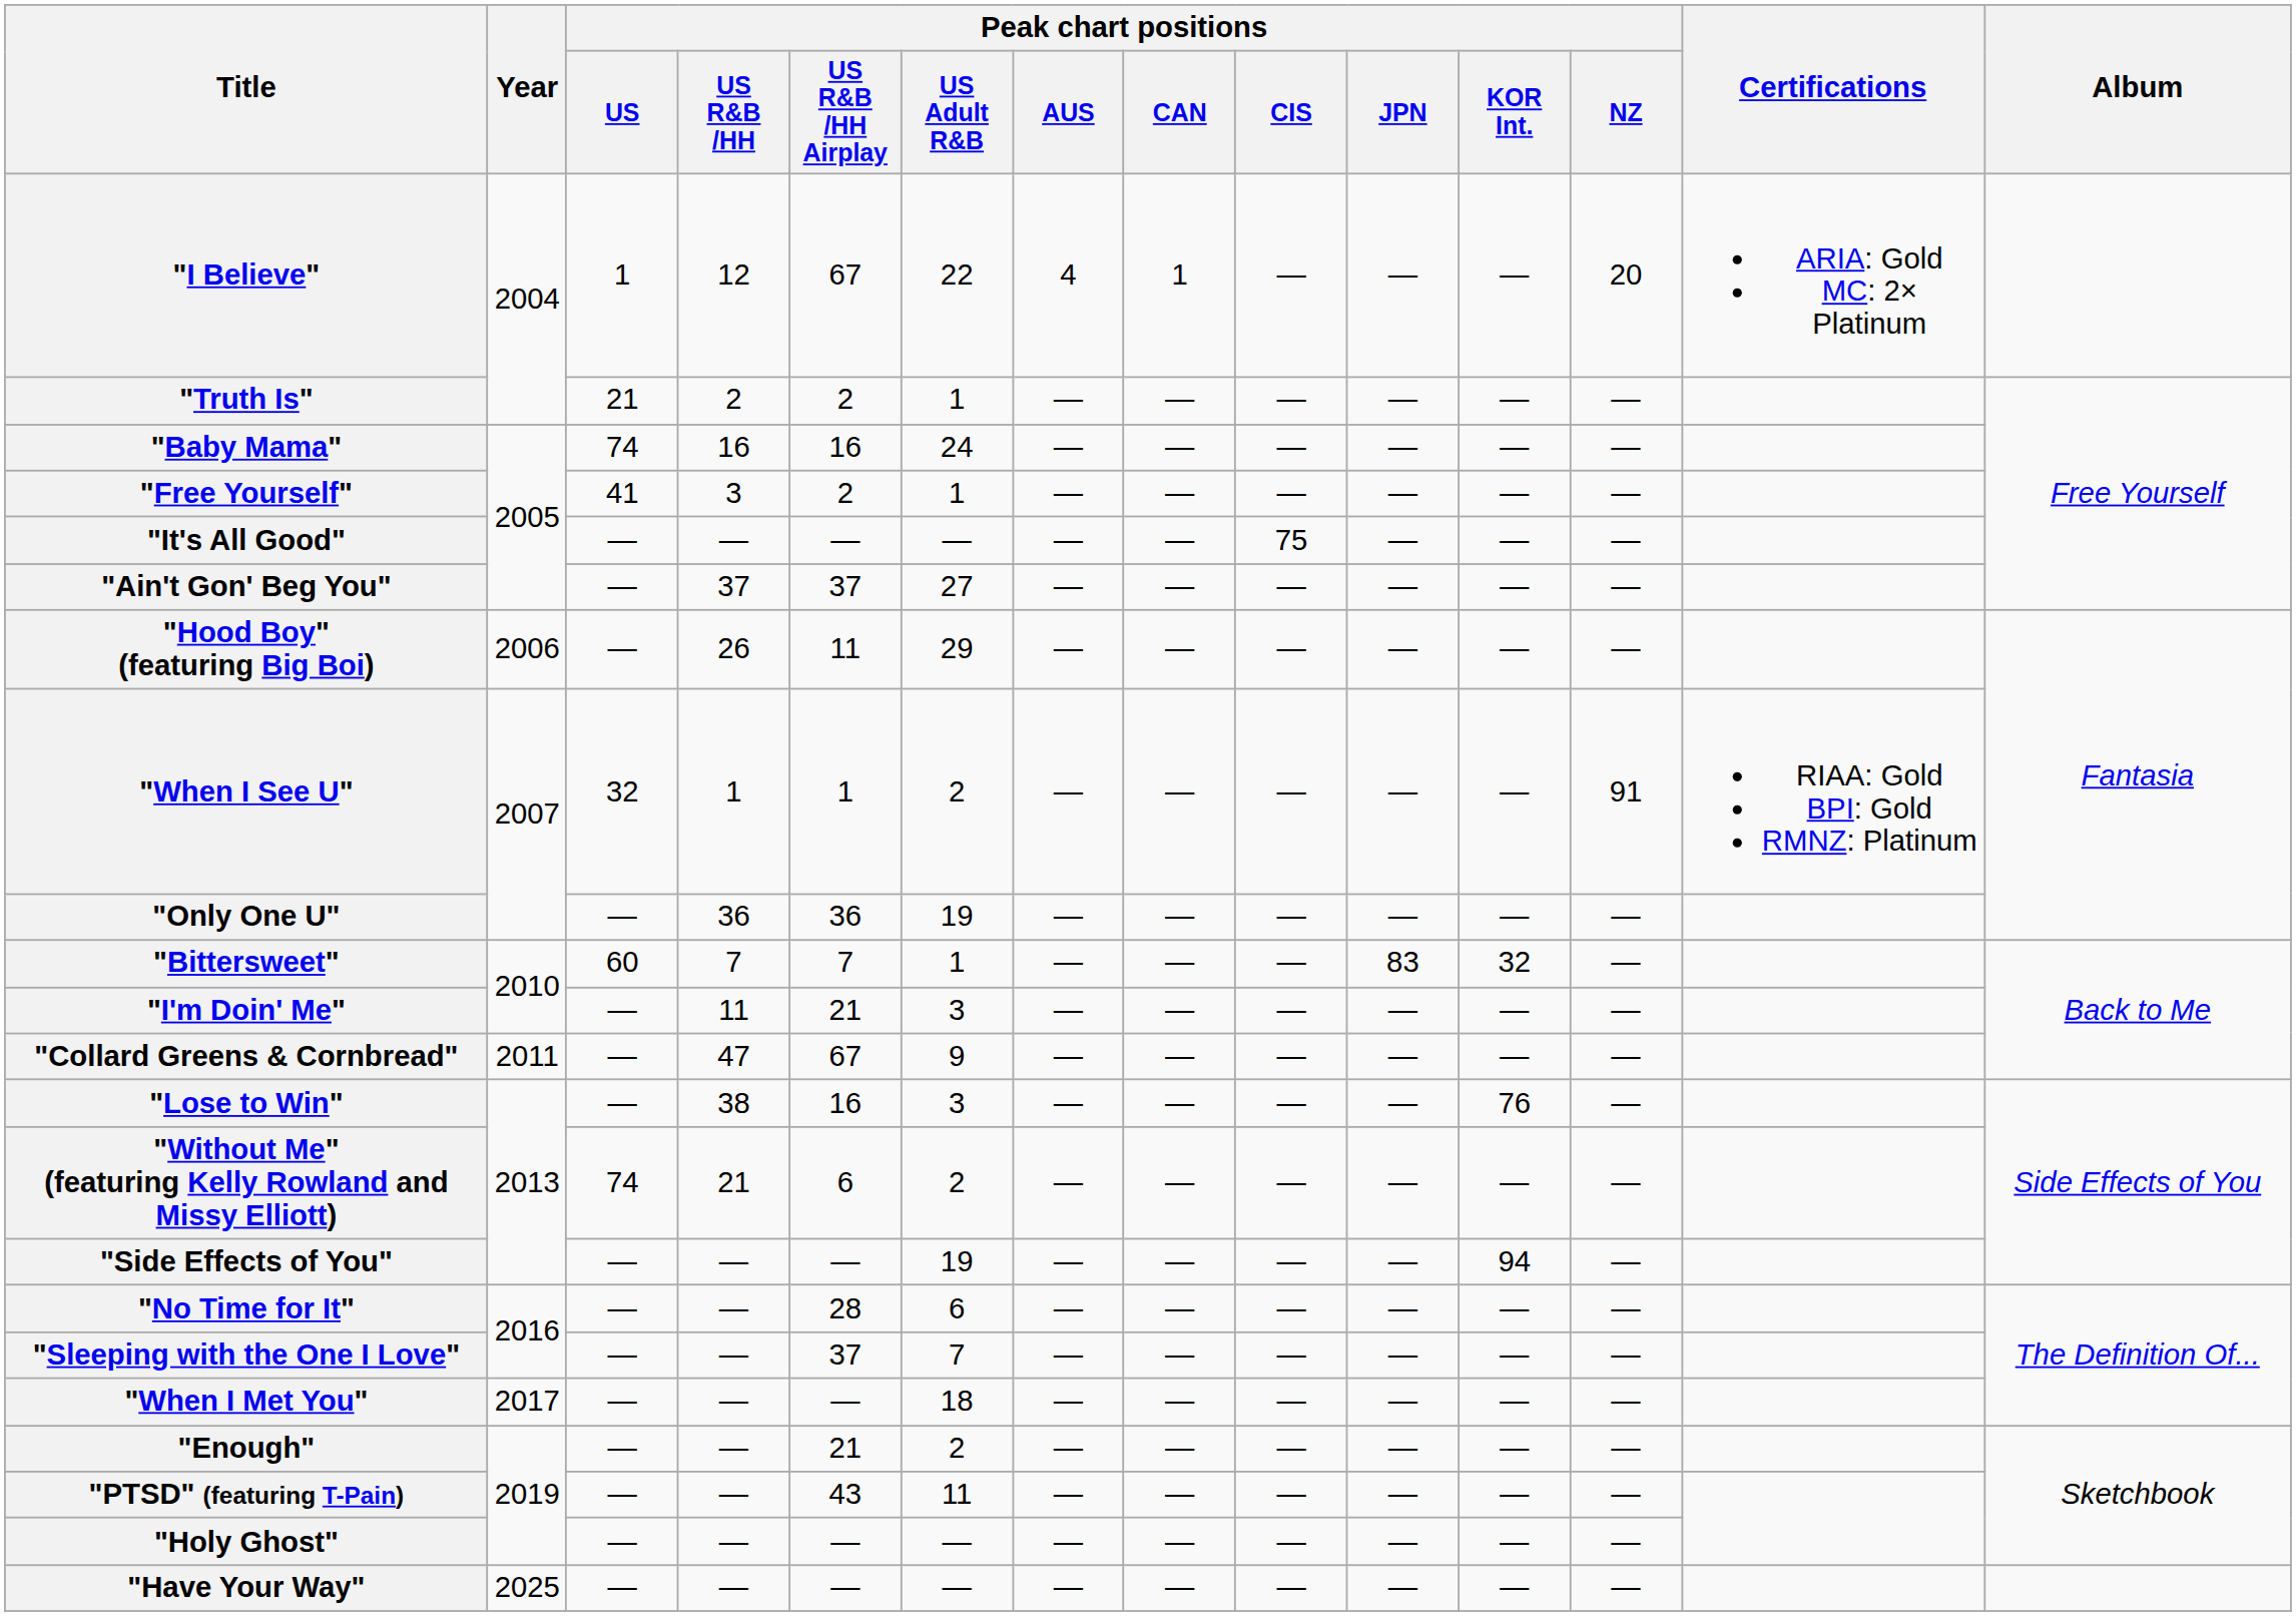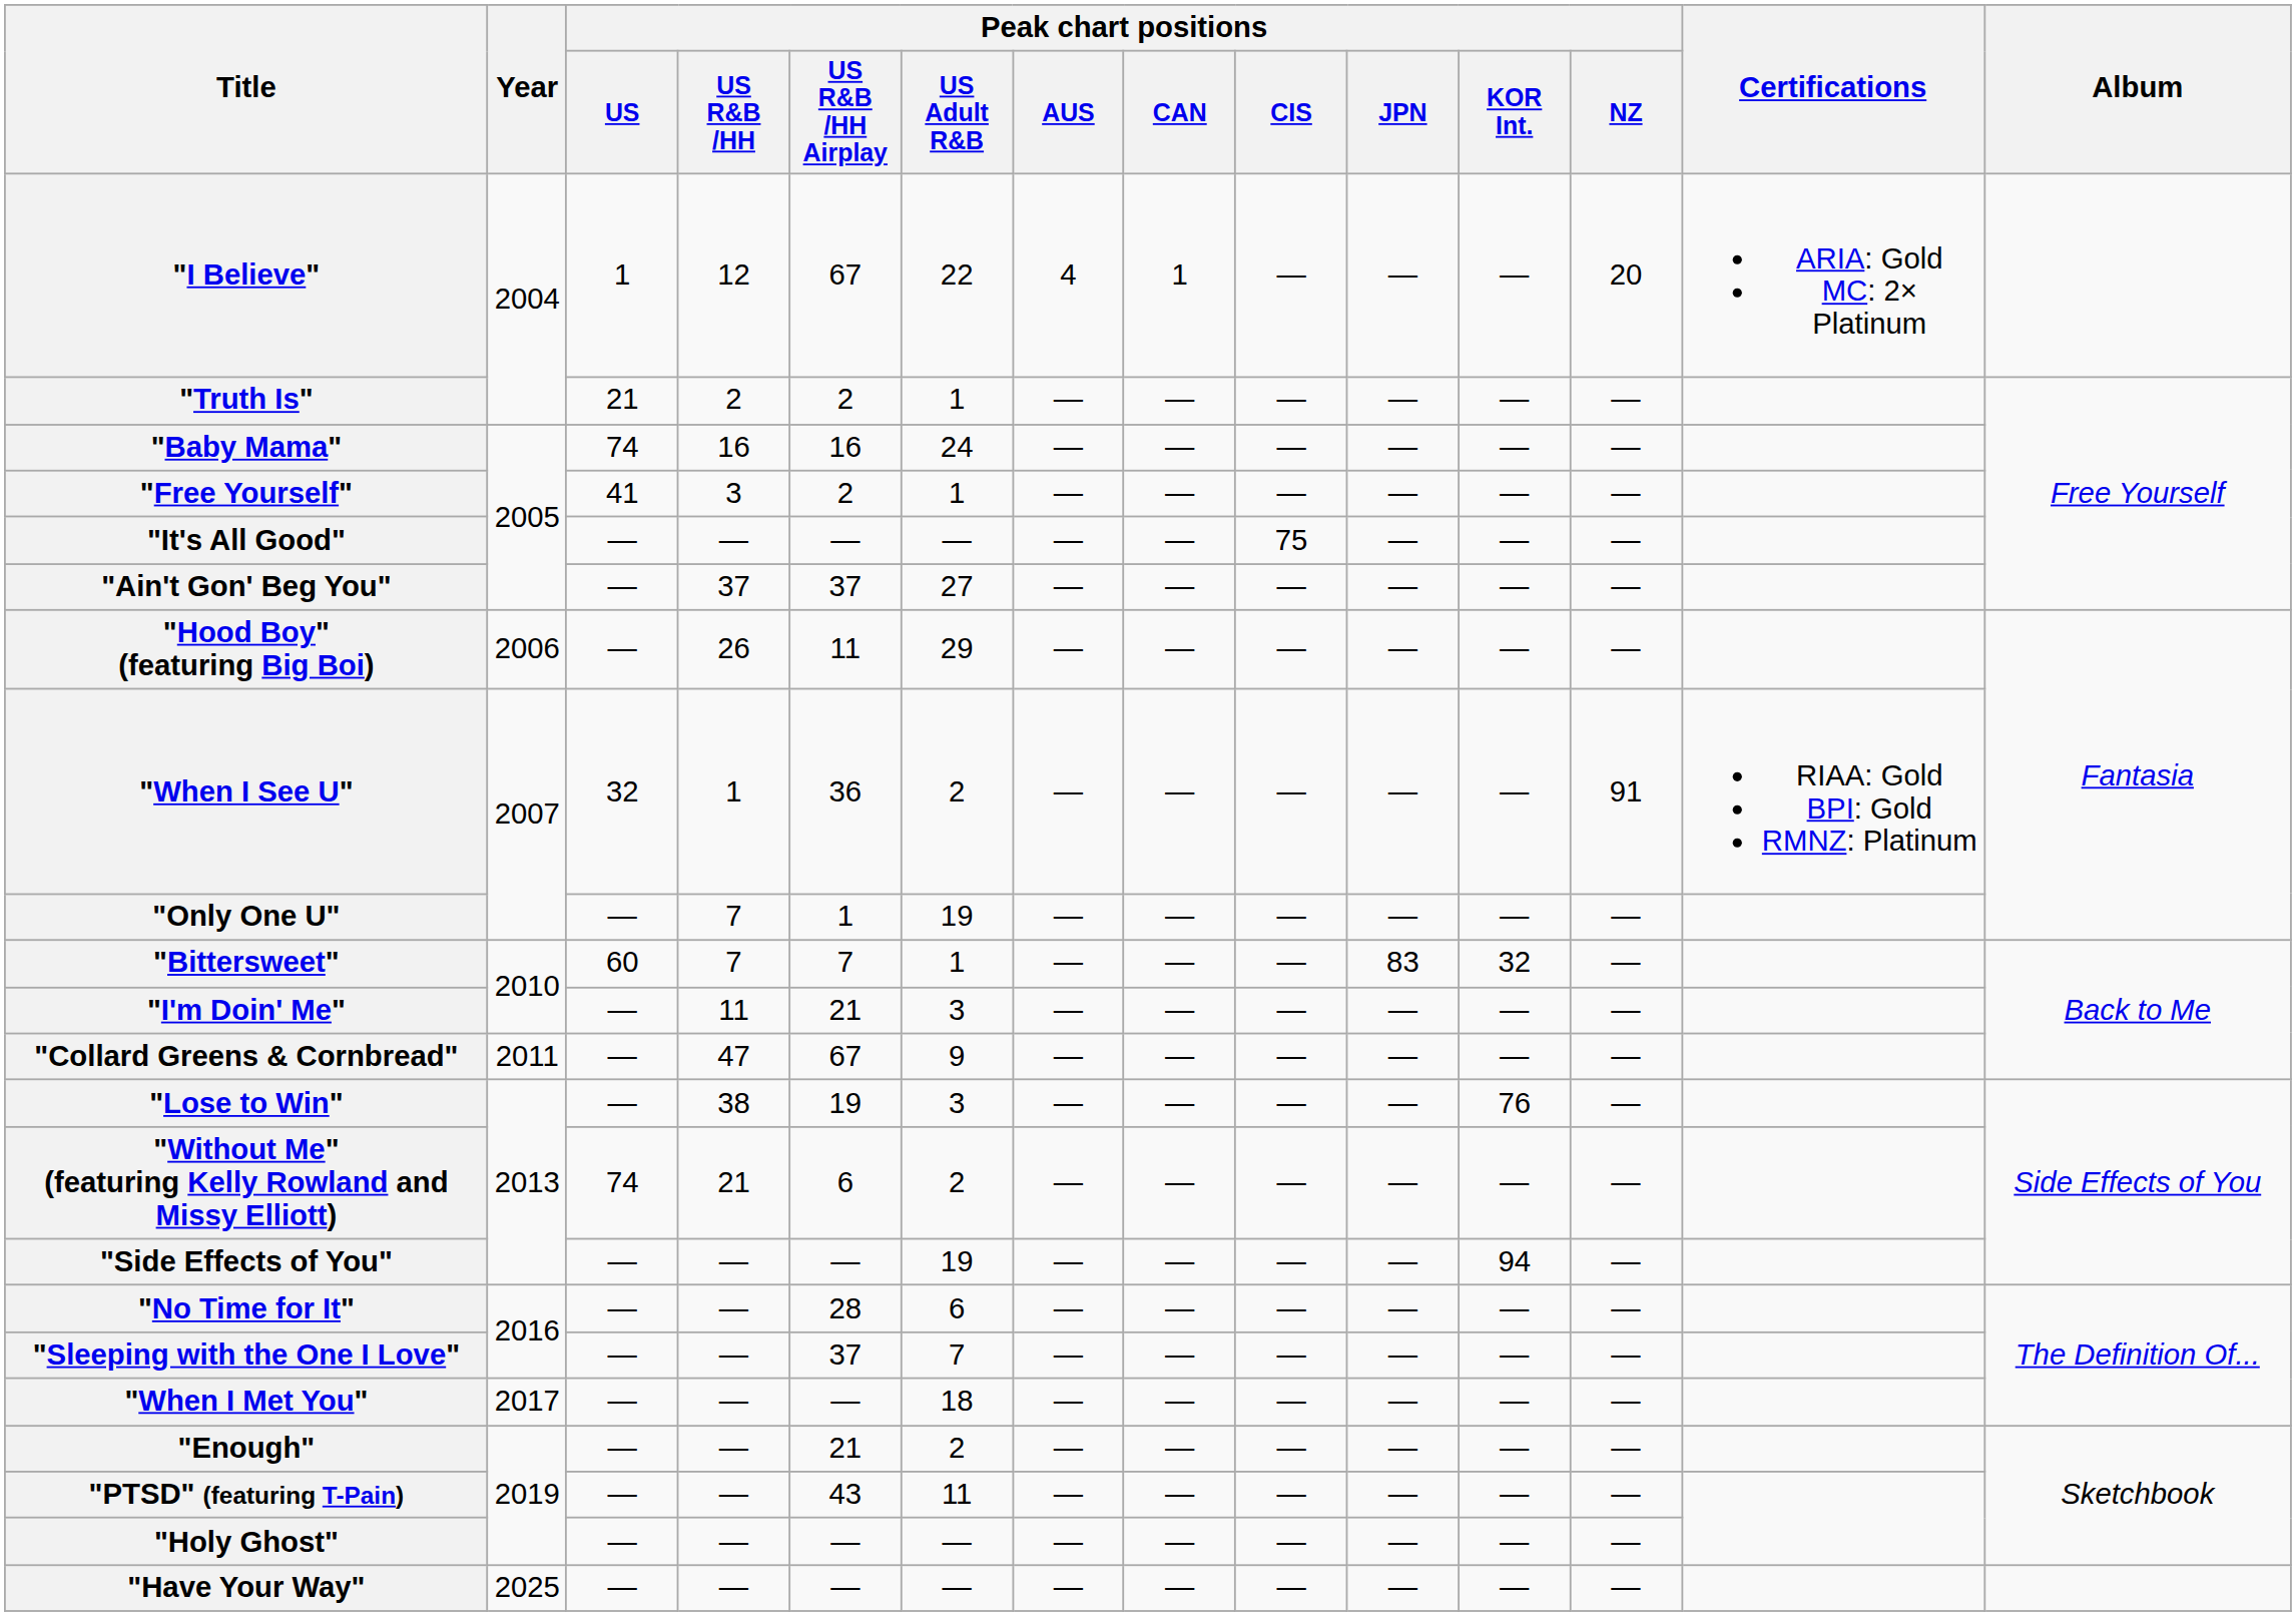 <table class="wikitable plainrowheaders" style="text-align:center;">
 <tr>
 <th scope="col" rowspan="2" style="width:16em">Title</th>
 <th scope="col" rowspan="2">Year</th>
 <th scope="col" colspan="10">Peak chart positions</th>
 <th scope="col" rowspan="2"><a href='#'>Certifications</a></th>
 <th scope="col" rowspan="2" style="width:10em">Album</th>
 </tr>
 <tr>
 <th scope="col" style="width:4em;font-size:85%;"><a href='#'>US</a><br></th>
 <th scope="col" style="width:4em;font-size:85%;"><a href='#'>US<br>R&B<br>/HH</a><br></th>
 <th scope="col" style="width:4em;font-size:85%;"><a href='#'>US<br>R&B<br>/HH<br>Airplay</a><br></th>
 <th scope="col" style="width:4em;font-size:85%;"><a href='#'>US<br>Adult<br>R&B</a><br></th>
 <th scope="col" style="width:4em;font-size:85%;"><a href='#'>AUS</a><br></th>
 <th scope="col" style="width:4em;font-size:85%;"><a href='#'>CAN</a><br></th>
 <th scope="col" style="width:4em;font-size:85%;"><a href='#'>CIS</a><br></th>
 <th scope="col" style="width:4em;font-size:85%;"><a href='#'>JPN</a><br></th>
 <th scope="col" style="width:4em;font-size:85%;"><a href='#'>KOR<br>Int.</a><br></th>
 <th scope="col" style="width:4em;font-size:85%;"><a href='#'>NZ</a><br></th>
 </tr>
 <tr>
 <th scope="row">"<a href='#'>I Believe</a>"</th>
 <td rowspan="2">2004</td>
 <td>1</td>
 <td>12</td>
 <td>67</td>
 <td>22</td>
 <td>4</td>
 <td>1</td>
 <td>—</td>
 <td>—</td>
 <td>—</td>
 <td>20</td>
 <td><br><ul><li><a href='#'>ARIA</a>: Gold</li><li><a href='#'>MC</a>: 2× Platinum</li></ul></td>
 <td></td>
 </tr>
 <tr>
 <th scope="row">"<a href='#'>Truth Is</a>"</th>
 <td>21</td>
 <td>2</td>
 <td>2</td>
 <td>1</td>
 <td>—</td>
 <td>—</td>
 <td>—</td>
 <td>—</td>
 <td>—</td>
 <td>—</td>
 <td></td>
 <td rowspan="5"><em><a href='#'>Free Yourself</a></em></td>
 </tr>
 <tr>
 <th scope="row">"<a href='#'>Baby Mama</a>"</th>
 <td rowspan="4">2005</td>
 <td>74</td>
 <td>16</td>
 <td>16</td>
 <td>24</td>
 <td>—</td>
 <td>—</td>
 <td>—</td>
 <td>—</td>
 <td>—</td>
 <td>—</td>
 <td></td>
 </tr>
 <tr>
 <th scope="row">"<a href='#'>Free Yourself</a>"</th>
 <td>41</td>
 <td>3</td>
 <td>2</td>
 <td>1</td>
 <td>—</td>
 <td>—</td>
 <td>—</td>
 <td>—</td>
 <td>—</td>
 <td>—</td>
 <td></td>
 </tr>
 <tr>
 <th scope="row">"It's All Good"</th>
 <td>—</td>
 <td>—</td>
 <td>—</td>
 <td>—</td>
 <td>—</td>
 <td>—</td>
 <td>75</td>
 <td>—</td>
 <td>—</td>
 <td>—</td>
 <td></td>
 </tr>
 <tr>
 <th scope="row">"Ain't Gon' Beg You"</th>
 <td>—</td>
 <td>37</td>
 <td>37</td>
 <td>27</td>
 <td>—</td>
 <td>—</td>
 <td>—</td>
 <td>—</td>
 <td>—</td>
 <td>—</td>
 <td></td>
 </tr>
 <tr>
 <th scope="row">"<a href='#'>Hood Boy</a>" <br><span>(featuring <a href='#'>Big Boi</a>)</span></th>
 <td>2006</td>
 <td>—</td>
 <td>26</td>
 <td>11</td>
 <td>29</td>
 <td>—</td>
 <td>—</td>
 <td>—</td>
 <td>—</td>
 <td>—</td>
 <td>—</td>
 <td></td>
 <td rowspan="3"><em><a href='#'>Fantasia</a></em></td>
 </tr>
 <tr>
 <th scope="row">"<a href='#'>When I See U</a>"</th>
 <td rowspan="2">2007</td>
 <td>32</td>
 <td>1</td>
-<td>1</td>
+<td>36</td>
 <td>2</td>
 <td>—</td>
 <td>—</td>
 <td>—</td>
 <td>—</td>
 <td>—</td>
 <td>91</td>
 <td><br><ul><li>RIAA: Gold</li><li><a href='#'>BPI</a>: Gold</li><li><a href='#'>RMNZ</a>: Platinum</li></ul></td>
 </tr>
 <tr>
 <th scope="row">"Only One U"</th>
 <td>—</td>
-<td>36</td>
-<td>36</td>
+<td>7</td>
+<td>1</td>
 <td>19</td>
 <td>—</td>
 <td>—</td>
 <td>—</td>
 <td>—</td>
 <td>—</td>
 <td>—</td>
 <td></td>
 </tr>
 <tr>
 <th scope="row">"<a href='#'>Bittersweet</a>"</th>
 <td rowspan="2">2010</td>
 <td>60</td>
 <td>7</td>
 <td>7</td>
 <td>1</td>
 <td>—</td>
 <td>—</td>
 <td>—</td>
 <td>83</td>
 <td>32</td>
 <td>—</td>
 <td></td>
 <td rowspan="3"><em><a href='#'>Back to Me</a></em></td>
 </tr>
 <tr>
 <th scope="row">"<a href='#'>I'm Doin' Me</a>"</th>
 <td>—</td>
 <td>11</td>
 <td>21</td>
 <td>3</td>
 <td>—</td>
 <td>—</td>
 <td>—</td>
 <td>—</td>
 <td>—</td>
 <td>—</td>
 <td></td>
 </tr>
 <tr>
 <th scope="row">"Collard Greens & Cornbread"</th>
 <td>2011</td>
 <td>—</td>
 <td>47</td>
 <td>67</td>
 <td>9</td>
 <td>—</td>
 <td>—</td>
 <td>—</td>
 <td>—</td>
 <td>—</td>
 <td>—</td>
 <td></td>
 </tr>
 <tr>
 <th scope="row">"<a href='#'>Lose to Win</a>"</th>
 <td rowspan="3">2013</td>
 <td>—</td>
 <td>38</td>
-<td>16</td>
+<td>19</td>
 <td>3</td>
 <td>—</td>
 <td>—</td>
 <td>—</td>
 <td>—</td>
 <td>76</td>
 <td>—</td>
 <td></td>
 <td rowspan="3"><em><a href='#'>Side Effects of You</a></em></td>
 </tr>
 <tr>
 <th scope="row">"<a href='#'>Without Me</a>"<br><span>(featuring <a href='#'>Kelly Rowland</a> and <a href='#'>Missy Elliott</a>)</span></th>
 <td>74</td>
 <td>21</td>
 <td>6</td>
 <td>2</td>
 <td>—</td>
 <td>—</td>
 <td>—</td>
 <td>—</td>
 <td>—</td>
 <td>—</td>
 <td></td>
 </tr>
 <tr>
 <th scope="row">"Side Effects of You"</th>
 <td>—</td>
 <td>—</td>
 <td>—</td>
 <td>19</td>
 <td>—</td>
 <td>—</td>
 <td>—</td>
 <td>—</td>
 <td>94</td>
 <td>—</td>
 <td></td>
 </tr>
 <tr>
 <th scope="row">"<a href='#'>No Time for It</a>"</th>
 <td rowspan="2">2016</td>
 <td>—</td>
 <td>—</td>
 <td>28</td>
 <td>6</td>
 <td>—</td>
 <td>—</td>
 <td>—</td>
 <td>—</td>
 <td>—</td>
 <td>—</td>
 <td></td>
 <td rowspan="3"><em><a href='#'>The Definition Of...</a></em></td>
 </tr>
 <tr>
 <th scope="row">"<a href='#'>Sleeping with the One I Love</a>"</th>
 <td>—</td>
 <td>—</td>
 <td>37</td>
 <td>7</td>
 <td>—</td>
 <td>—</td>
 <td>—</td>
 <td>—</td>
 <td>—</td>
 <td>—</td>
 <td></td>
 </tr>
 <tr>
 <th scope="row">"<a href='#'>When I Met You</a>"</th>
 <td>2017</td>
 <td>—</td>
 <td>—</td>
 <td>—</td>
 <td>18</td>
 <td>—</td>
 <td>—</td>
 <td>—</td>
 <td>—</td>
 <td>—</td>
 <td>—</td>
 <td></td>
 </tr>
 <tr>
 <th scope="row">"Enough"</th>
 <td rowspan="3">2019</td>
 <td>—</td>
 <td>—</td>
 <td>21</td>
 <td>2</td>
 <td>—</td>
 <td>—</td>
 <td>—</td>
 <td>—</td>
 <td>—</td>
 <td>—</td>
 <td></td>
 <td rowspan="3"><em>Sketchbook</em></td>
 </tr>
 <tr>
 <th scope="row">"PTSD" <small>(featuring <a href='#'>T-Pain</a>)</small></th>
 <td>—</td>
 <td>—</td>
 <td>43</td>
 <td>11</td>
 <td>—</td>
 <td>—</td>
 <td>—</td>
 <td>—</td>
 <td>—</td>
 <td>—</td>
 </tr>
 <tr>
 <th scope="row">"Holy Ghost"</th>
 <td>—</td>
 <td>—</td>
 <td>—</td>
 <td>—</td>
 <td>—</td>
 <td>—</td>
 <td>—</td>
 <td>—</td>
 <td>—</td>
 <td>—</td>
 </tr>
 <tr>
 <th scope="row">"Have Your Way"</th>
 <td>2025</td>
 <td>—</td>
 <td>—</td>
 <td>—</td>
 <td>—</td>
 <td>—</td>
 <td>—</td>
 <td>—</td>
 <td>—</td>
 <td>—</td>
 <td>—</td>
 <td></td>
 <td></td>
 </tr>
 </table>
